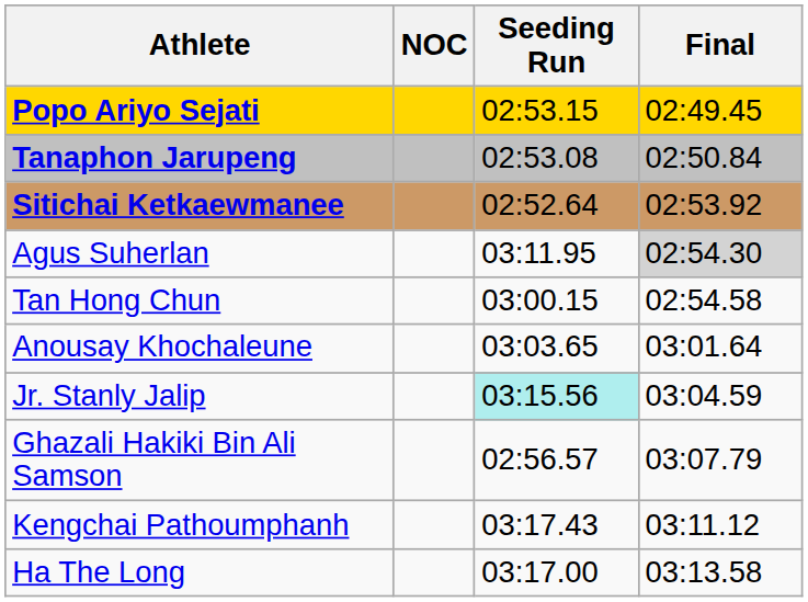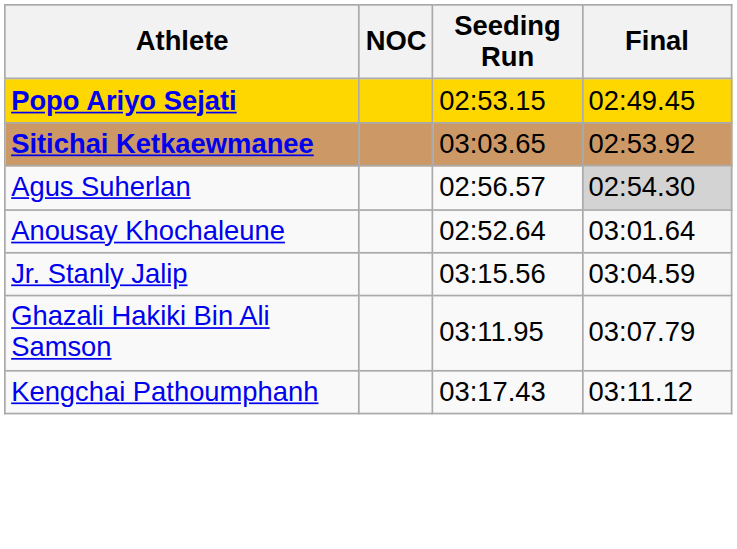 <table class="wikitable" style="text-align:left">
 <tr>
 <th width=200>Athlete</th>
 <th width=10>NOC</th>
 <th width=80>Seeding Run</th>
 <th width=80>Final</th>
 </tr>
 <tr bgcolor=gold>
 <td><strong><a href='#'>Popo Ariyo Sejati</a></strong></td>
 <td></td>
 <td>02:53.15</td>
 <td>02:49.45</td>
 </tr>
-<tr bgcolor=silver>
-<td><strong><a href='#'>Tanaphon Jarupeng</a></strong></td>
-<td></td>
-<td>02:53.08</td>
-<td>02:50.84</td>
-</tr>
 <tr bgcolor=CC9966>
 <td><strong><a href='#'>Sitichai Ketkaewmanee</a></strong></td>
 <td></td>
-<td>02:52.64</td>
+<td>03:03.65</td>
 <td>02:53.92</td>
 </tr>
 <tr>
 <td><a href='#'>Agus Suherlan</a></td>
 <td></td>
-<td>03:11.95</td>
+<td>02:56.57</td>
 <td style="background: lightgrey;">02:54.30</td>
-</tr>
-<tr>
-<td><a href='#'>Tan Hong Chun</a></td>
-<td></td>
-<td>03:00.15</td>
-<td>02:54.58</td>
 </tr>
 <tr>
 <td><a href='#'>Anousay Khochaleune</a></td>
 <td></td>
-<td>03:03.65</td>
+<td>02:52.64</td>
 <td>03:01.64</td>
 </tr>
 <tr>
 <td><a href='#'>Jr. Stanly Jalip</a></td>
 <td></td>
-<td style="background: paleturquoise;">03:15.56</td>
+<td>03:15.56</td>
 <td>03:04.59</td>
 </tr>
 <tr>
 <td><a href='#'>Ghazali Hakiki Bin Ali Samson</a></td>
 <td></td>
-<td>02:56.57</td>
+<td>03:11.95</td>
 <td>03:07.79</td>
 </tr>
 <tr>
 <td><a href='#'>Kengchai Pathoumphanh</a></td>
 <td></td>
 <td>03:17.43</td>
 <td>03:11.12</td>
 </tr>
-<tr>
-<td><a href='#'>Ha The Long</a></td>
-<td></td>
-<td>03:17.00</td>
-<td>03:13.58</td>
-</tr>
 </table>
